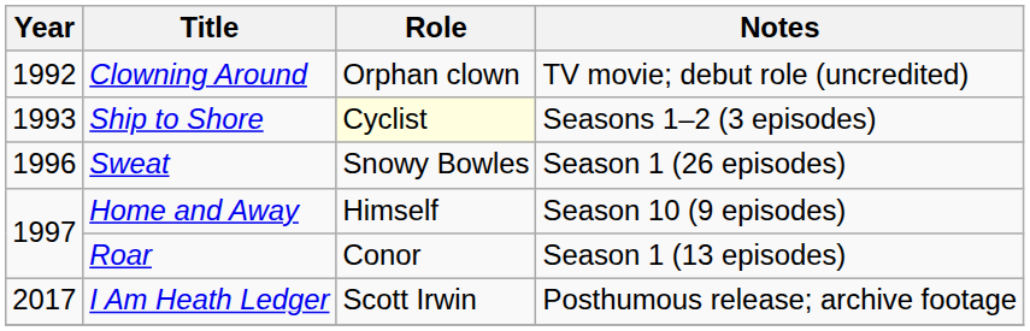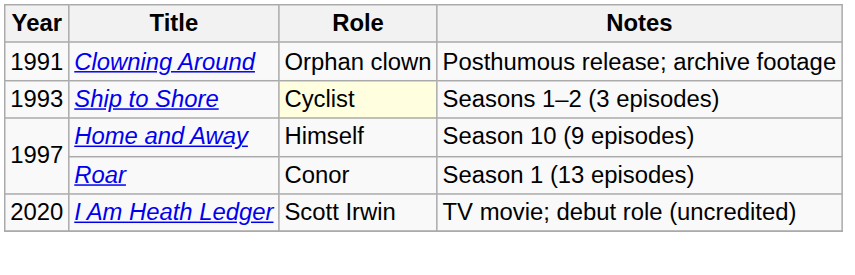 <table class="wikitable sortable">
 <tr>
 <th>Year</th>
 <th>Title</th>
 <th>Role</th>
 <th>Notes</th>
 </tr>
 <tr>
-<td>1992</td>
+<td>1991</td>
 <td><em><a href='#'>Clowning Around</a></em></td>
 <td>Orphan clown</td>
-<td>TV movie; debut role (uncredited)</td>
+<td>Posthumous release; archive footage</td>
 </tr>
 <tr>
 <td>1993</td>
 <td><em><a href='#'>Ship to Shore</a></em></td>
 <td style="background: lightyellow;">Cyclist</td>
 <td>Seasons 1–2 (3 episodes)</td>
-</tr>
-<tr>
-<td>1996</td>
-<td><em><a href='#'>Sweat</a></em></td>
-<td>Snowy Bowles</td>
-<td>Season 1 (26 episodes)</td>
 </tr>
 <tr>
 <td rowspan="2">1997</td>
 <td><em><a href='#'>Home and Away</a></em></td>
 <td>Himself</td>
 <td>Season 10 (9 episodes)</td>
 </tr>
 <tr>
 <td><em><a href='#'>Roar</a></em></td>
 <td>Conor</td>
 <td>Season 1 (13 episodes)</td>
 </tr>
 <tr>
-<td>2017</td>
+<td>2020</td>
 <td><em><a href='#'>I Am Heath Ledger</a></em></td>
 <td>Scott Irwin</td>
-<td>Posthumous release; archive footage</td>
+<td>TV movie; debut role (uncredited)</td>
 </tr>
 <tr>
 </tr>
 </table>
